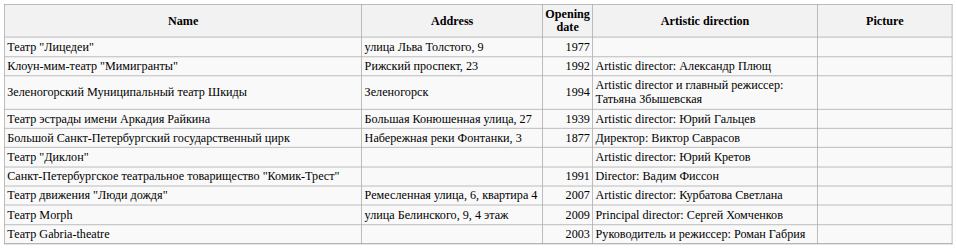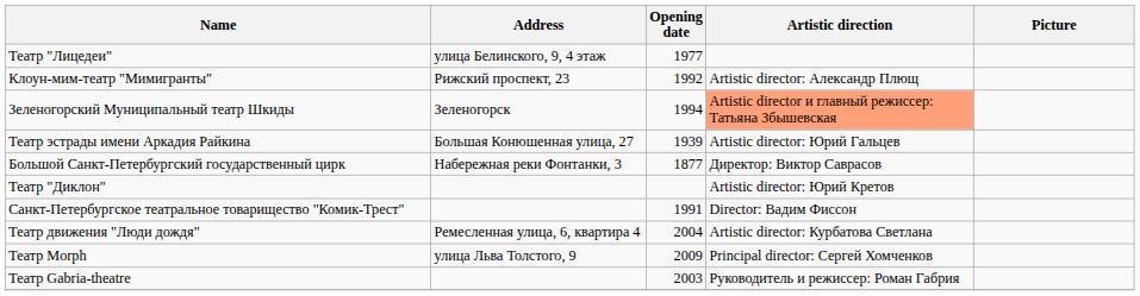 <table class="wikitable sortable">
 <tr>
 <th width="40%">Name</th>
 <th width="20%">Address</th>
 <th width="80em">Opening date</th>
 <th width="25%">Artistic direction</th>
 <th width="15%">Picture</th>
 </tr>
 <tr>
 <td>Театр "Лицедеи"</td>
-<td>улица Льва Толстого, 9</td>
+<td>улица Белинского, 9, 4 этаж</td>
 <td align="right">1977</td>
 <td></td>
 <td></td>
 </tr>
 <tr>
 <td>Клоун-мим-театр "Мимигранты"</td>
 <td>Рижский проспект, 23</td>
 <td align="right">1992</td>
 <td>Artistic director: Александр Плющ</td>
 <td></td>
 </tr>
 <tr>
 <td>Зеленогорский Муниципальный театр Шкиды</td>
 <td>Зеленогорск</td>
 <td align="right">1994</td>
-<td>Artistic director и главный режиссер: Татьяна Збышевская</td>
+<td style="background: lightsalmon;">Artistic director и главный режиссер: Татьяна Збышевская</td>
 <td></td>
 </tr>
 <tr>
 <td>Театр эстрады имени Аркадия Райкина</td>
 <td>Большая Конюшенная улица, 27</td>
 <td align="right">1939</td>
 <td>Artistic director: Юрий Гальцев</td>
 <td></td>
 </tr>
 <tr>
 <td>Большой Санкт-Петербургский государственный цирк</td>
 <td>Набережная реки Фонтанки, 3</td>
 <td align="right">1877</td>
 <td>Директор: Виктор Саврасов</td>
 <td></td>
 </tr>
 <tr>
 <td>Театр "Диклон"</td>
 <td></td>
 <td align="right"></td>
 <td>Artistic director: Юрий Кретов</td>
 <td></td>
 </tr>
 <tr>
 <td>Санкт-Петербургское театральное товарищество "Комик-Трест"</td>
 <td></td>
 <td align="right">1991</td>
 <td>Director: Вадим Фиссон</td>
 <td></td>
 </tr>
 <tr>
 <td>Театр движения "Люди дождя"</td>
 <td>Ремесленная улица, 6, квартира 4</td>
-<td align="right">2007</td>
+<td align="right">2004</td>
 <td>Artistic director: Курбатова Светлана</td>
 <td></td>
 </tr>
 <tr>
 <td>Театр Morph</td>
-<td>улица Белинского, 9, 4 этаж</td>
+<td>улица Льва Толстого, 9</td>
 <td align="right">2009</td>
 <td>Principal director: Сергей Хомченков</td>
 <td></td>
 </tr>
 <tr>
 <td>Театр Gabria-theatre</td>
 <td></td>
 <td align="right">2003</td>
 <td>Руководитель и режиссер: Роман Габрия</td>
 <td></td>
 </tr>
 <tr>
 </tr>
 </table>
